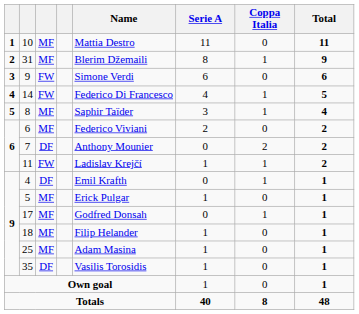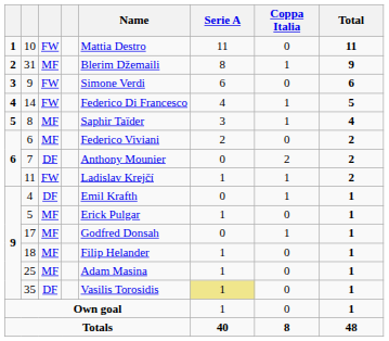 <table class="wikitable" style="text-align:center">
 <tr>
 <th width=15></th>
 <th width=15></th>
 <th width=15></th>
 <th width=15></th>
 <th width=145>Name</th>
 <th width=80><a href='#'>Serie A</a></th>
 <th width=80><a href='#'>Coppa Italia</a></th>
 <th width=80>Total</th>
 </tr>
 <tr>
 <td><strong>1</strong></td>
 <td>10</td>
-<td><a href='#'>MF</a></td>
+<td><a href='#'>FW</a></td>
 <td></td>
 <td align=left><a href='#'>Mattia Destro</a></td>
 <td>11</td>
 <td>0</td>
 <td><strong>11</strong></td>
 </tr>
 <tr>
 <td><strong>2</strong></td>
 <td>31</td>
 <td><a href='#'>MF</a></td>
 <td></td>
 <td align=left><a href='#'>Blerim Džemaili</a></td>
 <td>8</td>
 <td>1</td>
 <td><strong>9</strong></td>
 </tr>
 <tr>
 <td><strong>3</strong></td>
 <td>9</td>
 <td><a href='#'>FW</a></td>
 <td></td>
 <td align=left><a href='#'>Simone Verdi</a></td>
 <td>6</td>
 <td>0</td>
 <td><strong>6</strong></td>
 </tr>
 <tr>
 <td><strong>4</strong></td>
 <td>14</td>
 <td><a href='#'>FW</a></td>
 <td></td>
 <td align=left><a href='#'>Federico Di Francesco</a></td>
 <td>4</td>
 <td>1</td>
 <td><strong>5</strong></td>
 </tr>
 <tr>
 <td><strong>5</strong></td>
 <td>8</td>
 <td><a href='#'>MF</a></td>
 <td></td>
 <td align=left><a href='#'>Saphir Taïder</a></td>
 <td>3</td>
 <td>1</td>
 <td><strong>4</strong></td>
 </tr>
 <tr>
 <td rowspan=3><strong>6</strong></td>
 <td>6</td>
 <td><a href='#'>MF</a></td>
 <td></td>
 <td align=left><a href='#'>Federico Viviani</a></td>
 <td>2</td>
 <td>0</td>
 <td><strong>2</strong></td>
 </tr>
 <tr>
 <td>7</td>
 <td><a href='#'>DF</a></td>
 <td></td>
 <td align=left><a href='#'>Anthony Mounier</a></td>
 <td>0</td>
 <td>2</td>
 <td><strong>2</strong></td>
 </tr>
 <tr>
 <td>11</td>
 <td><a href='#'>FW</a></td>
 <td></td>
 <td align=left><a href='#'>Ladislav Krejčí</a></td>
 <td>1</td>
 <td>1</td>
 <td><strong>2</strong></td>
 </tr>
 <tr>
 <td rowspan=6><strong>9</strong></td>
 <td>4</td>
 <td><a href='#'>DF</a></td>
 <td></td>
 <td align=left><a href='#'>Emil Krafth</a></td>
 <td>0</td>
 <td>1</td>
 <td><strong>1</strong></td>
 </tr>
 <tr>
 <td>5</td>
 <td><a href='#'>MF</a></td>
 <td></td>
 <td align=left><a href='#'>Erick Pulgar</a></td>
 <td>1</td>
 <td>0</td>
 <td><strong>1</strong></td>
 </tr>
 <tr>
 <td>17</td>
 <td><a href='#'>MF</a></td>
 <td></td>
 <td align=left><a href='#'>Godfred Donsah</a></td>
 <td>0</td>
 <td>1</td>
 <td><strong>1</strong></td>
 </tr>
 <tr>
 <td>18</td>
 <td><a href='#'>MF</a></td>
 <td></td>
 <td align=left><a href='#'>Filip Helander</a></td>
 <td>1</td>
 <td>0</td>
 <td><strong>1</strong></td>
 </tr>
 <tr>
 <td>25</td>
 <td><a href='#'>MF</a></td>
 <td></td>
 <td align=left><a href='#'>Adam Masina</a></td>
 <td>1</td>
 <td>0</td>
 <td><strong>1</strong></td>
 </tr>
 <tr>
 <td>35</td>
 <td><a href='#'>DF</a></td>
 <td></td>
 <td align=left><a href='#'>Vasilis Torosidis</a></td>
-<td>1</td>
+<td style="background: khaki;">1</td>
 <td>0</td>
 <td><strong>1</strong></td>
 </tr>
 <tr>
 <td colspan=5><strong>Own goal</strong></td>
 <td>1</td>
 <td>0</td>
 <td><strong>1</strong></td>
 </tr>
 <tr>
 <td colspan=5><strong>Totals</strong></td>
 <td><strong>40</strong></td>
 <td><strong>8</strong></td>
 <td><strong>48</strong></td>
 </tr>
 </table>
